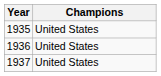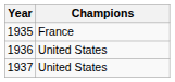 <table class="wikitable">
 <tr>
 <th>Year</th>
 <th style="width:180px">Champions</th>
 </tr>
 <tr>
 <td>1935</td>
-<td> United States</td>
+<td> France</td>
 </tr>
 <tr>
 <td>1936</td>
 <td> United States</td>
 </tr>
 <tr>
 <td>1937</td>
 <td> United States</td>
 </tr>
 </table>
